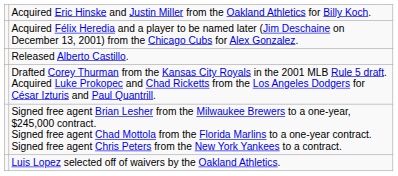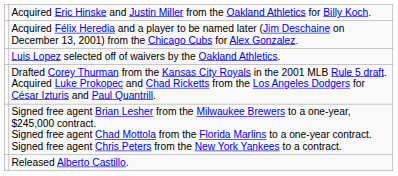 <table class="wikitable">
 <tr>
 <td></td>
 <td>Acquired <a href='#'>Eric Hinske</a> and <a href='#'>Justin Miller</a> from the <a href='#'>Oakland Athletics</a> for <a href='#'>Billy Koch</a>.</td>
 </tr>
 <tr>
 <td></td>
 <td>Acquired <a href='#'>Félix Heredia</a> and a player to be named later (<a href='#'>Jim Deschaine</a> on December 13, 2001) from the <a href='#'>Chicago Cubs</a> for <a href='#'>Alex Gonzalez</a>.</td>
 </tr>
 <tr>
 <td></td>
-<td>Released <a href='#'>Alberto Castillo</a>.</td>
+<td><a href='#'>Luis Lopez</a> selected off of waivers by the <a href='#'>Oakland Athletics</a>.</td>
 </tr>
 <tr>
 <td></td>
 <td>Drafted <a href='#'>Corey Thurman</a> from the <a href='#'>Kansas City Royals</a> in the 2001 MLB <a href='#'>Rule 5 draft</a>. <br>Acquired <a href='#'>Luke Prokopec</a> and <a href='#'>Chad Ricketts</a> from the <a href='#'>Los Angeles Dodgers</a> for <a href='#'>César Izturis</a> and <a href='#'>Paul Quantrill</a>.</td>
 </tr>
 <tr>
 <td></td>
 <td>Signed free agent <a href='#'>Brian Lesher</a> from the <a href='#'>Milwaukee Brewers</a> to a one-year, $245,000 contract. <br>Signed free agent <a href='#'>Chad Mottola</a> from the <a href='#'>Florida Marlins</a> to a one-year contract. <br>Signed free agent <a href='#'>Chris Peters</a> from the <a href='#'>New York Yankees</a> to a contract.</td>
 </tr>
 <tr>
 <td></td>
-<td><a href='#'>Luis Lopez</a> selected off of waivers by the <a href='#'>Oakland Athletics</a>.</td>
+<td>Released <a href='#'>Alberto Castillo</a>.</td>
 </tr>
 </table>
